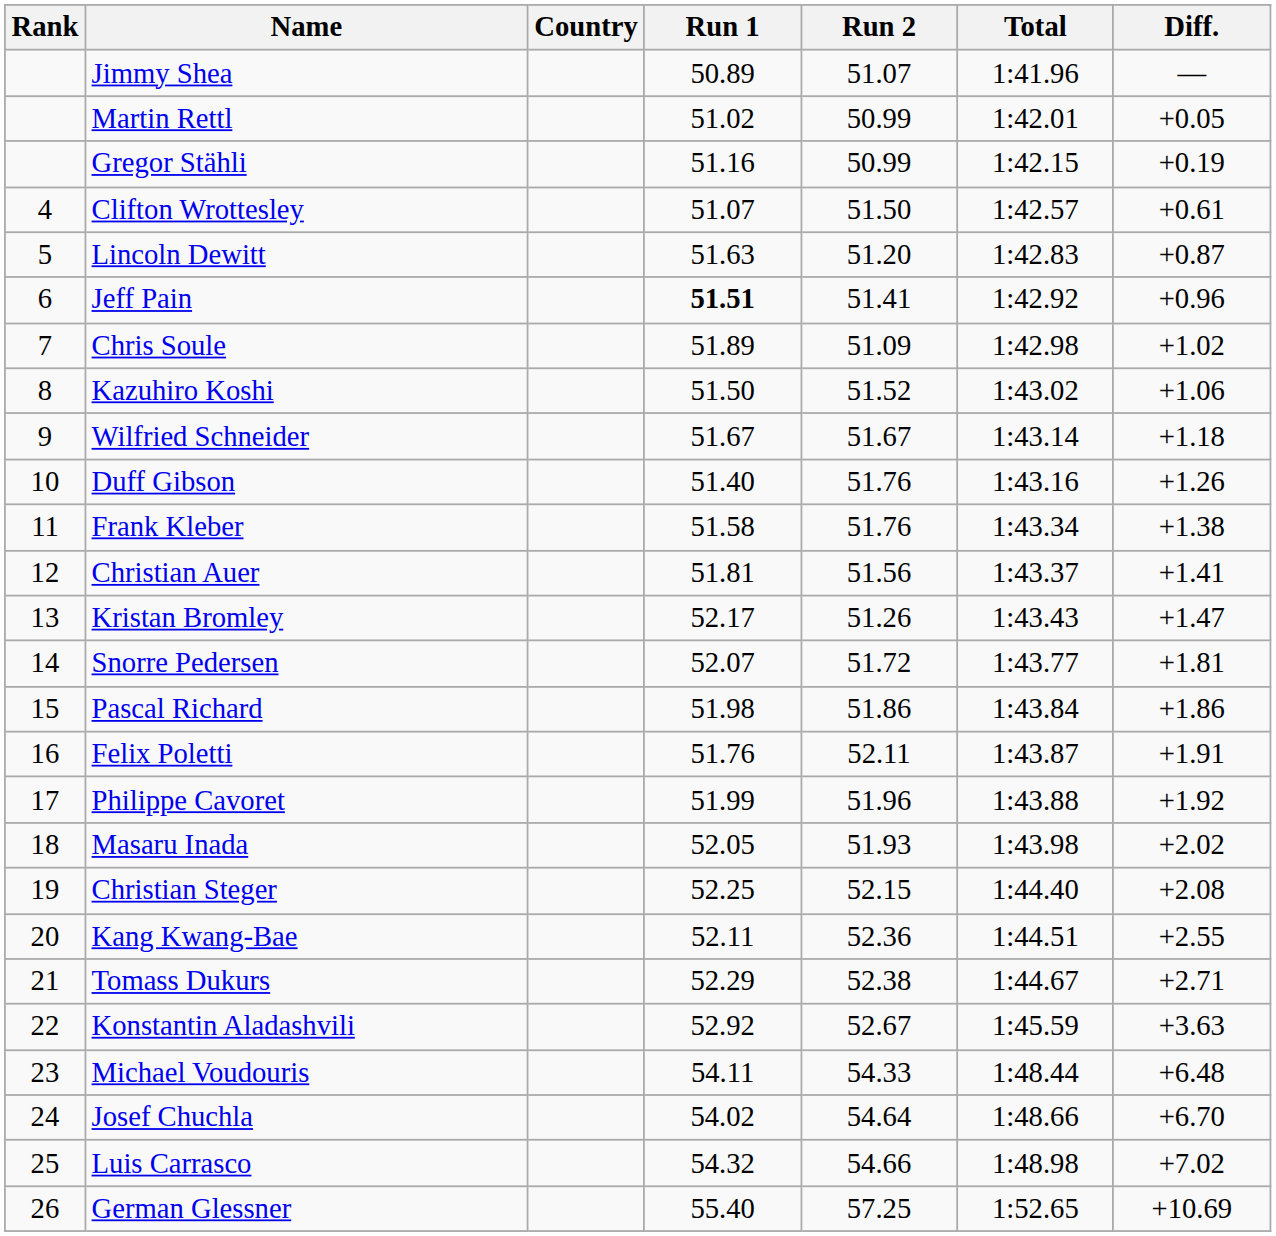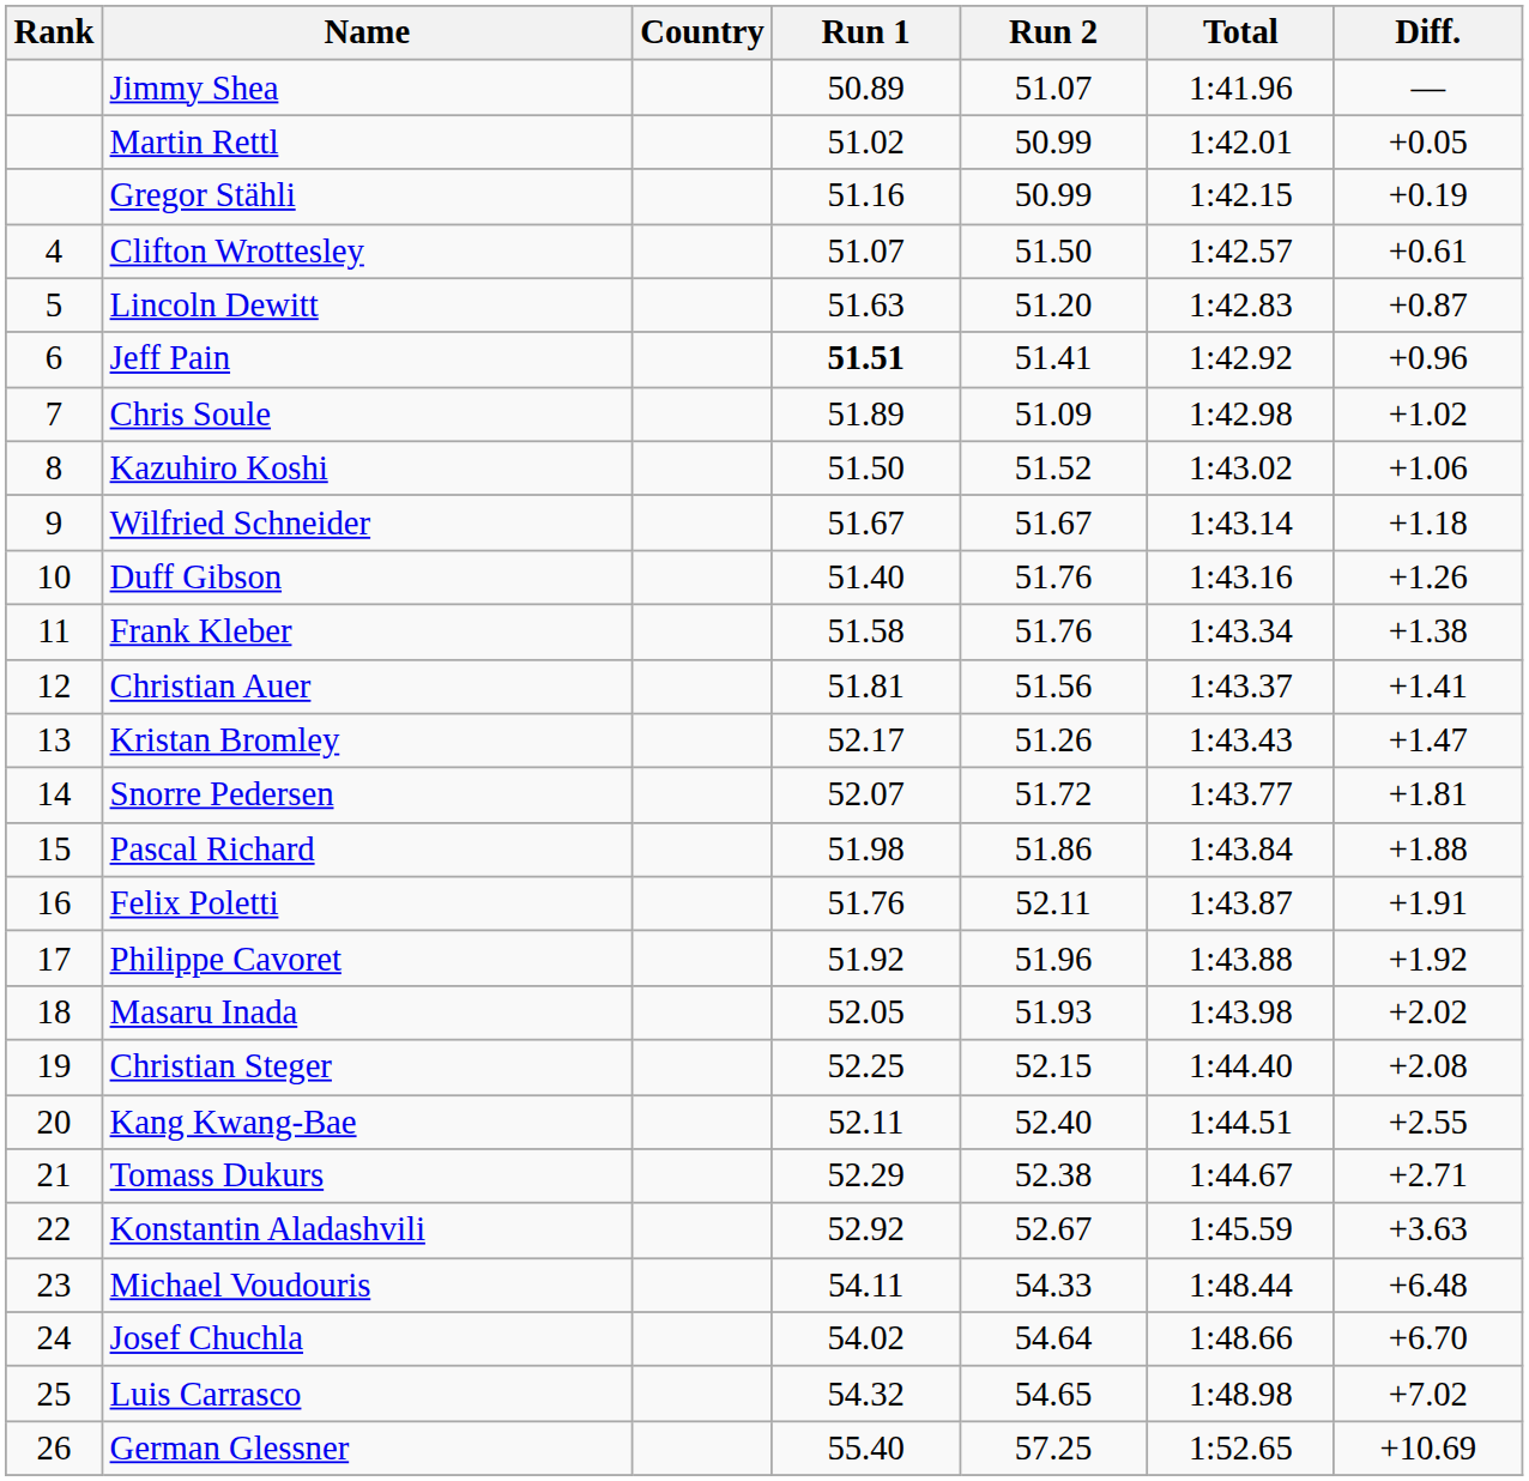 <table class="wikitable sortable" style="text-align:center">
 <tr>
 <th>Rank</th>
 <th style="width:15em">Name</th>
 <th>Country</th>
 <th style="width:5em">Run 1</th>
 <th style="width:5em">Run 2</th>
 <th style="width:5em">Total</th>
 <th style="width:5em">Diff.</th>
 </tr>
 <tr>
 <td></td>
 <td align=left><a href='#'>Jimmy Shea</a></td>
 <td align=left></td>
 <td>50.89</td>
 <td>51.07</td>
 <td>1:41.96</td>
 <td>—</td>
 </tr>
 <tr>
 <td></td>
 <td align=left><a href='#'>Martin Rettl</a></td>
 <td align=left></td>
 <td>51.02</td>
 <td>50.99</td>
 <td>1:42.01</td>
 <td>+0.05</td>
 </tr>
 <tr>
 <td></td>
 <td align=left><a href='#'>Gregor Stähli</a></td>
 <td align=left></td>
 <td>51.16</td>
 <td>50.99</td>
 <td>1:42.15</td>
 <td>+0.19</td>
 </tr>
 <tr>
 <td>4</td>
 <td align=left><a href='#'>Clifton Wrottesley</a></td>
 <td align=left></td>
 <td>51.07</td>
 <td>51.50</td>
 <td>1:42.57</td>
 <td>+0.61</td>
 </tr>
 <tr>
 <td>5</td>
 <td align=left><a href='#'>Lincoln Dewitt</a></td>
 <td align=left></td>
 <td>51.63</td>
 <td>51.20</td>
 <td>1:42.83</td>
 <td>+0.87</td>
 </tr>
 <tr>
 <td>6</td>
 <td align=left><a href='#'>Jeff Pain</a></td>
 <td align=left></td>
 <td><strong>51.51</strong></td>
 <td>51.41</td>
 <td>1:42.92</td>
 <td>+0.96</td>
 </tr>
 <tr>
 <td>7</td>
 <td align=left><a href='#'>Chris Soule</a></td>
 <td align=left></td>
 <td>51.89</td>
 <td>51.09</td>
 <td>1:42.98</td>
 <td>+1.02</td>
 </tr>
 <tr>
 <td>8</td>
 <td align=left><a href='#'>Kazuhiro Koshi</a></td>
 <td align=left></td>
 <td>51.50</td>
 <td>51.52</td>
 <td>1:43.02</td>
 <td>+1.06</td>
 </tr>
 <tr>
 <td>9</td>
 <td align=left><a href='#'>Wilfried Schneider</a></td>
 <td align=left></td>
 <td>51.67</td>
 <td>51.67</td>
 <td>1:43.14</td>
 <td>+1.18</td>
 </tr>
 <tr>
 <td>10</td>
 <td align=left><a href='#'>Duff Gibson</a></td>
 <td align=left></td>
 <td>51.40</td>
 <td>51.76</td>
 <td>1:43.16</td>
 <td>+1.26</td>
 </tr>
 <tr>
 <td>11</td>
 <td align=left><a href='#'>Frank Kleber</a></td>
 <td align=left></td>
 <td>51.58</td>
 <td>51.76</td>
 <td>1:43.34</td>
 <td>+1.38</td>
 </tr>
 <tr>
 <td>12</td>
 <td align=left><a href='#'>Christian Auer</a></td>
 <td align=left></td>
 <td>51.81</td>
 <td>51.56</td>
 <td>1:43.37</td>
 <td>+1.41</td>
 </tr>
 <tr>
 <td>13</td>
 <td align=left><a href='#'>Kristan Bromley</a></td>
 <td align=left></td>
 <td>52.17</td>
 <td>51.26</td>
 <td>1:43.43</td>
 <td>+1.47</td>
 </tr>
 <tr>
 <td>14</td>
 <td align=left><a href='#'>Snorre Pedersen</a></td>
 <td align=left></td>
 <td>52.07</td>
 <td>51.72</td>
 <td>1:43.77</td>
 <td>+1.81</td>
 </tr>
 <tr>
 <td>15</td>
 <td align=left><a href='#'>Pascal Richard</a></td>
 <td align=left></td>
 <td>51.98</td>
 <td>51.86</td>
 <td>1:43.84</td>
-<td>+1.86</td>
+<td>+1.88</td>
 </tr>
 <tr>
 <td>16</td>
 <td align=left><a href='#'>Felix Poletti</a></td>
 <td align=left></td>
 <td>51.76</td>
 <td>52.11</td>
 <td>1:43.87</td>
 <td>+1.91</td>
 </tr>
 <tr>
 <td>17</td>
 <td align=left><a href='#'>Philippe Cavoret</a></td>
 <td align=left></td>
-<td>51.99</td>
+<td>51.92</td>
 <td>51.96</td>
 <td>1:43.88</td>
 <td>+1.92</td>
 </tr>
 <tr>
 <td>18</td>
 <td align=left><a href='#'>Masaru Inada</a></td>
 <td align=left></td>
 <td>52.05</td>
 <td>51.93</td>
 <td>1:43.98</td>
 <td>+2.02</td>
 </tr>
 <tr>
 <td>19</td>
 <td align=left><a href='#'>Christian Steger</a></td>
 <td align=left></td>
 <td>52.25</td>
 <td>52.15</td>
 <td>1:44.40</td>
 <td>+2.08</td>
 </tr>
 <tr>
 <td>20</td>
 <td align=left><a href='#'>Kang Kwang-Bae</a></td>
 <td align=left></td>
 <td>52.11</td>
-<td>52.36</td>
+<td>52.40</td>
 <td>1:44.51</td>
 <td>+2.55</td>
 </tr>
 <tr>
 <td>21</td>
 <td align=left><a href='#'>Tomass Dukurs</a></td>
 <td align=left></td>
 <td>52.29</td>
 <td>52.38</td>
 <td>1:44.67</td>
 <td>+2.71</td>
 </tr>
 <tr>
 <td>22</td>
 <td align=left><a href='#'>Konstantin Aladashvili</a></td>
 <td align=left></td>
 <td>52.92</td>
 <td>52.67</td>
 <td>1:45.59</td>
 <td>+3.63</td>
 </tr>
 <tr>
 <td>23</td>
 <td align=left><a href='#'>Michael Voudouris</a></td>
 <td align=left></td>
 <td>54.11</td>
 <td>54.33</td>
 <td>1:48.44</td>
 <td>+6.48</td>
 </tr>
 <tr>
 <td>24</td>
 <td align=left><a href='#'>Josef Chuchla</a></td>
 <td align=left></td>
 <td>54.02</td>
 <td>54.64</td>
 <td>1:48.66</td>
 <td>+6.70</td>
 </tr>
 <tr>
 <td>25</td>
 <td align=left><a href='#'>Luis Carrasco</a></td>
 <td align=left></td>
 <td>54.32</td>
-<td>54.66</td>
+<td>54.65</td>
 <td>1:48.98</td>
 <td>+7.02</td>
 </tr>
 <tr>
 <td>26</td>
 <td align=left><a href='#'>German Glessner</a></td>
 <td align=left></td>
 <td>55.40</td>
 <td>57.25</td>
 <td>1:52.65</td>
 <td>+10.69</td>
 </tr>
 </table>
